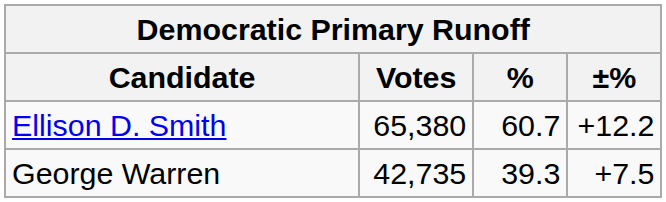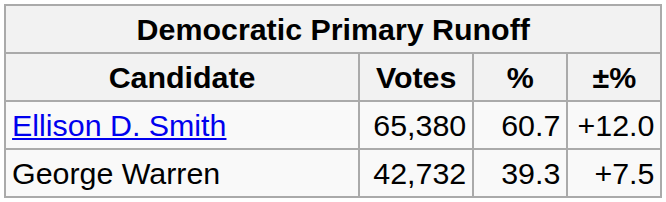 <table class="wikitable" align="left" style="margin: 1em 1em 1em 0; font-size: 95%;">
 <tr>
 <th colspan="4">Democratic Primary Runoff</th>
 </tr>
 <tr>
 <th colspan="1" style="width: 170px">Candidate</th>
 <th style="width: 50px">Votes</th>
 <th style="width: 40px">%</th>
 <th style="width: 40px">±%</th>
 </tr>
 <tr>
 </tr>
 <tr>
 <td><a href='#'>Ellison D. Smith</a></td>
 <td align="right">65,380</td>
 <td align="right">60.7</td>
-<td align="right">+12.2</td>
+<td align="right">+12.0</td>
 </tr>
 <tr>
 <td>George Warren</td>
-<td align="right">42,735</td>
+<td align="right">42,732</td>
 <td align="right">39.3</td>
 <td align="right">+7.5</td>
 </tr>
 <tr>
 </tr>
 </table>
